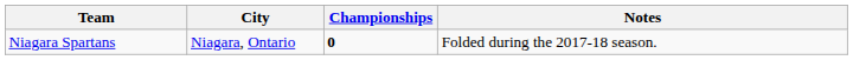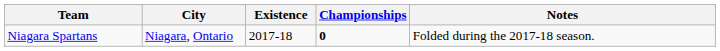 <table class="wikitable">
 <tr>
 <th bgcolor="#DDDDFF" width="20%">Team</th>
 <th bgcolor="#DDDDFF" width="15%">City</th>
+<th bgcolor="#DDDDFF" width="10%">Existence</th>
 <th bgcolor="#DDDDFF" width="5%"><a href='#'>Championships</a></th>
 <th bgcolor="#DDDDFF" width="45%">Notes</th>
 </tr>
 <tr>
 <td><a href='#'>Niagara Spartans</a></td>
 <td><a href='#'>Niagara</a>, <a href='#'>Ontario</a></td>
+<td>2017-18</td>
 <td><strong>0</strong></td>
 <td>Folded during the 2017-18 season.</td>
 </tr>
 </table>
